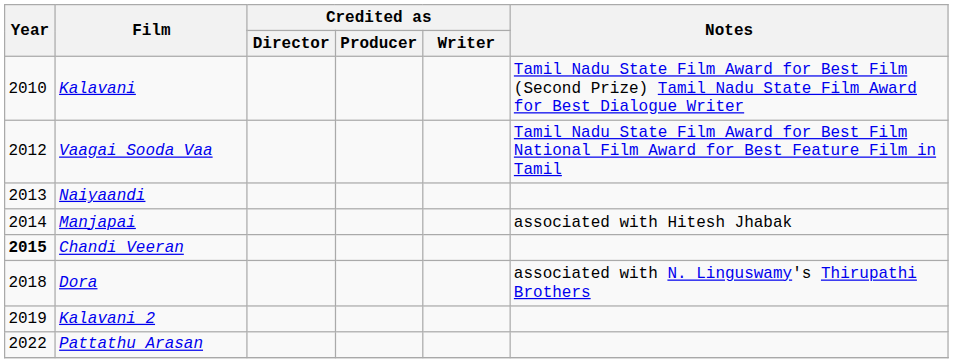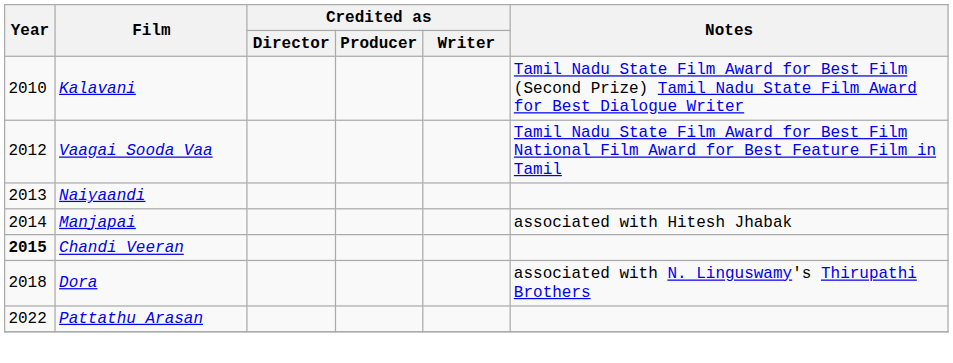 <table class="wikitable sortable">
 <tr>
 <th rowspan="2" style="width:35px;">Year</th>
 <th rowspan="2" style="width:150px;">Film</th>
 <th colspan="3" style="width:195px;">Credited as</th>
 <th rowspan="2"  style="text-align:center; width:350px;" class="unsortable">Notes</th>
 </tr>
 <tr>
 <th style="width:65px;">Director</th>
 <th width=65>Producer</th>
 <th width=65>Writer</th>
 </tr>
 <tr>
 <td>2010</td>
 <td><em><a href='#'>Kalavani</a></em></td>
 <td style="text-align:center;"></td>
 <td style="text-align:center;"></td>
 <td style="text-align:center;"></td>
 <td><a href='#'>Tamil Nadu State Film Award for Best Film</a> (Second Prize) <a href='#'>Tamil Nadu State Film Award for Best Dialogue Writer</a></td>
 </tr>
 <tr>
 <td>2012</td>
 <td><em><a href='#'>Vaagai Sooda Vaa</a></em></td>
 <td style="text-align:center;"></td>
 <td style="text-align:center;"></td>
 <td style="text-align:center;"></td>
 <td><a href='#'>Tamil Nadu State Film Award for Best Film</a><br><a href='#'>National Film Award for Best Feature Film in Tamil</a></td>
 </tr>
 <tr>
 <td>2013</td>
 <td><em><a href='#'>Naiyaandi</a></em></td>
 <td style="text-align:center;"></td>
 <td style="text-align:center;"></td>
 <td style="text-align:center;"></td>
 <td></td>
 </tr>
 <tr>
 <td>2014</td>
 <td><em><a href='#'>Manjapai</a></em></td>
 <td style="text-align:center;"></td>
 <td style="text-align:center;"></td>
 <td style="text-align:center;"></td>
 <td>associated with Hitesh Jhabak</td>
 </tr>
 <tr>
 <td><strong>2015</strong></td>
 <td><em><a href='#'>Chandi Veeran</a></em></td>
 <td style="text-align:center;"></td>
 <td style="text-align:center;"></td>
 <td style="text-align:center;"></td>
 <td></td>
 </tr>
 <tr>
 <td>2018</td>
 <td><em><a href='#'>Dora</a></em></td>
 <td style="text-align:center;"></td>
 <td style="text-align:center;"></td>
 <td style="text-align:center;"></td>
 <td>associated with <a href='#'>N. Linguswamy</a>'s <a href='#'>Thirupathi Brothers</a></td>
 </tr>
 <tr>
-<td>2019</td>
-<td><em> <a href='#'>Kalavani 2</a> </em></td>
-<td style="text-align:center;"></td>
-<td style="text-align:center;"></td>
-<td style="text-align:center;"></td>
-<td></td>
-</tr>
-<tr>
 <td>2022</td>
 <td><em><a href='#'>Pattathu Arasan</a></em></td>
 <td style="text-align:center;"></td>
 <td style="text-align:center;"></td>
 <td style="text-align:center;"></td>
 <td></td>
 </tr>
 <tr>
 </tr>
 </table>
